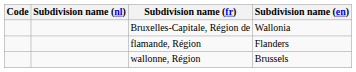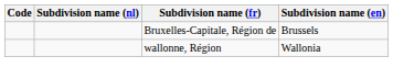 <table class="wikitable sortable">
 <tr>
 <th>Code</th>
 <th>Subdivision name (<a href='#'>nl</a>)</th>
 <th>Subdivision name (<a href='#'>fr</a>)</th>
 <th>Subdivision name (<a href='#'>en</a>)</th>
 </tr>
 <tr>
 <td></td>
 <td></td>
 <td>Bruxelles-Capitale, Région de</td>
-<td>Wallonia</td>
-</tr>
-<tr>
-<td></td>
-<td></td>
-<td>flamande, Région</td>
-<td>Flanders</td>
+<td>Brussels</td>
 </tr>
 <tr>
 <td></td>
 <td></td>
 <td>wallonne, Région</td>
-<td>Brussels</td>
+<td>Wallonia</td>
 </tr>
 </table>
